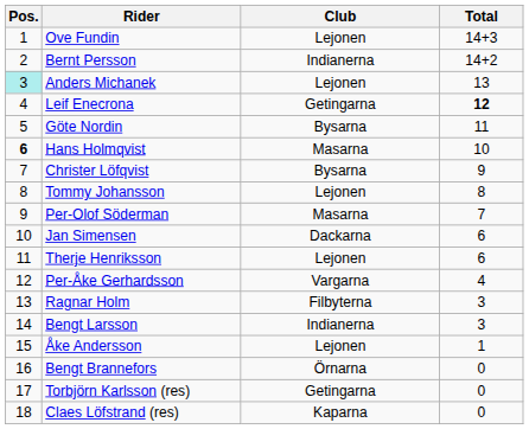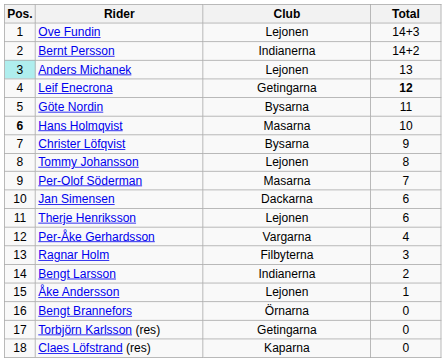 <table class=wikitable style="font-size:93%;">
 <tr>
 <th width=25px>Pos.</th>
 <th width=200px>Rider</th>
 <th width=200px>Club</th>
 <th width=80px>Total</th>
 </tr>
 <tr align=center>
 <td>1</td>
 <td align=left><a href='#'>Ove Fundin</a></td>
 <td>Lejonen</td>
 <td>14+3</td>
 </tr>
 <tr align=center>
 <td>2</td>
 <td align=left><a href='#'>Bernt Persson</a></td>
 <td>Indianerna</td>
 <td>14+2</td>
 </tr>
 <tr align=center>
 <td style="background: paleturquoise;">3</td>
 <td align=left><a href='#'>Anders Michanek</a></td>
 <td>Lejonen</td>
 <td>13</td>
 </tr>
 <tr align=center>
 <td>4</td>
 <td align=left><a href='#'>Leif Enecrona</a></td>
 <td>Getingarna</td>
 <td><strong>12</strong></td>
 </tr>
 <tr align=center>
 <td>5</td>
 <td align=left><a href='#'>Göte Nordin</a></td>
 <td>Bysarna</td>
 <td>11</td>
 </tr>
 <tr align=center>
 <td><strong>6</strong></td>
 <td align=left><a href='#'>Hans Holmqvist</a></td>
 <td>Masarna</td>
 <td>10</td>
 </tr>
 <tr align=center>
 <td>7</td>
 <td align=left><a href='#'>Christer Löfqvist</a></td>
 <td>Bysarna</td>
 <td>9</td>
 </tr>
 <tr align=center>
 <td>8</td>
 <td align=left><a href='#'>Tommy Johansson</a></td>
 <td>Lejonen</td>
 <td>8</td>
 </tr>
 <tr align=center>
 <td>9</td>
 <td align=left><a href='#'>Per-Olof Söderman</a></td>
 <td>Masarna</td>
 <td>7</td>
 </tr>
 <tr align=center>
 <td>10</td>
 <td align=left><a href='#'>Jan Simensen</a></td>
 <td>Dackarna</td>
 <td>6</td>
 </tr>
 <tr align=center>
 <td>11</td>
 <td align=left><a href='#'>Therje Henriksson</a></td>
 <td>Lejonen</td>
 <td>6</td>
 </tr>
 <tr align=center>
 <td>12</td>
 <td align=left><a href='#'>Per-Åke Gerhardsson</a></td>
 <td>Vargarna</td>
 <td>4</td>
 </tr>
 <tr align=center>
 <td>13</td>
 <td align=left><a href='#'>Ragnar Holm</a></td>
 <td>Filbyterna</td>
 <td>3</td>
 </tr>
 <tr align=center>
 <td>14</td>
 <td align=left><a href='#'>Bengt Larsson</a></td>
 <td>Indianerna</td>
-<td>3</td>
+<td>2</td>
 </tr>
 <tr align=center>
 <td>15</td>
 <td align=left><a href='#'>Åke Andersson</a></td>
 <td>Lejonen</td>
 <td>1</td>
 </tr>
 <tr align=center>
 <td>16</td>
 <td align=left><a href='#'>Bengt Brannefors</a></td>
 <td>Örnarna</td>
 <td>0</td>
 </tr>
 <tr align=center>
 <td>17</td>
 <td align=left><a href='#'>Torbjörn Karlsson</a> (res)</td>
 <td>Getingarna</td>
 <td>0</td>
 </tr>
 <tr align=center>
 <td>18</td>
 <td align=left><a href='#'>Claes Löfstrand</a> (res)</td>
 <td>Kaparna</td>
 <td>0</td>
 </tr>
 </table>
